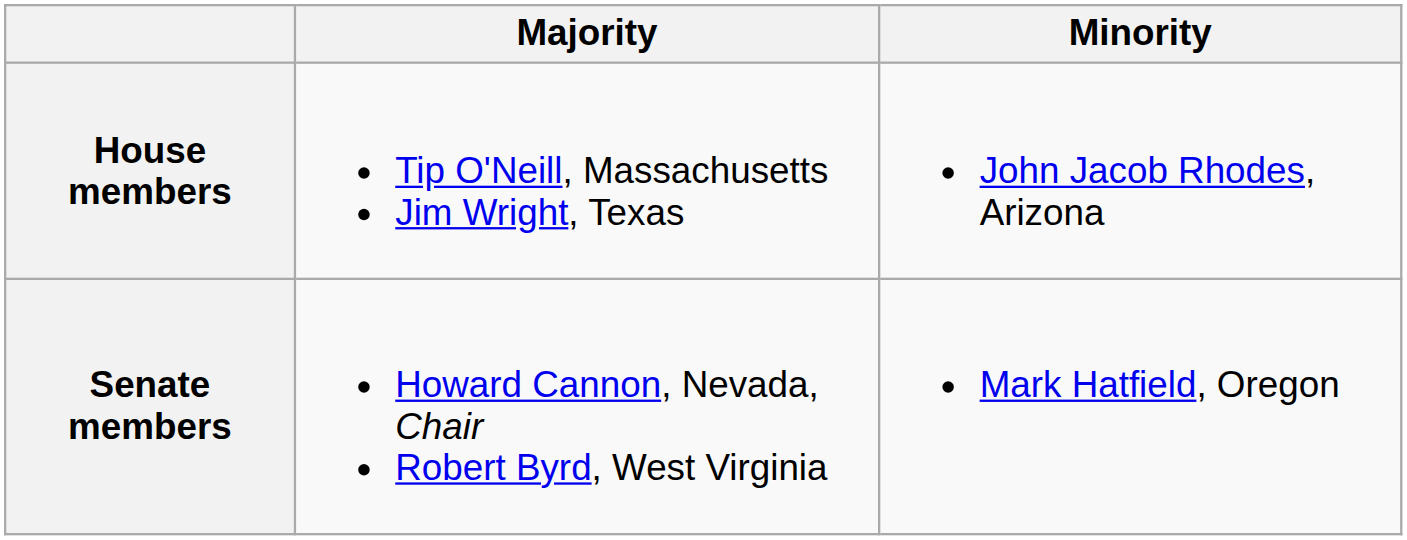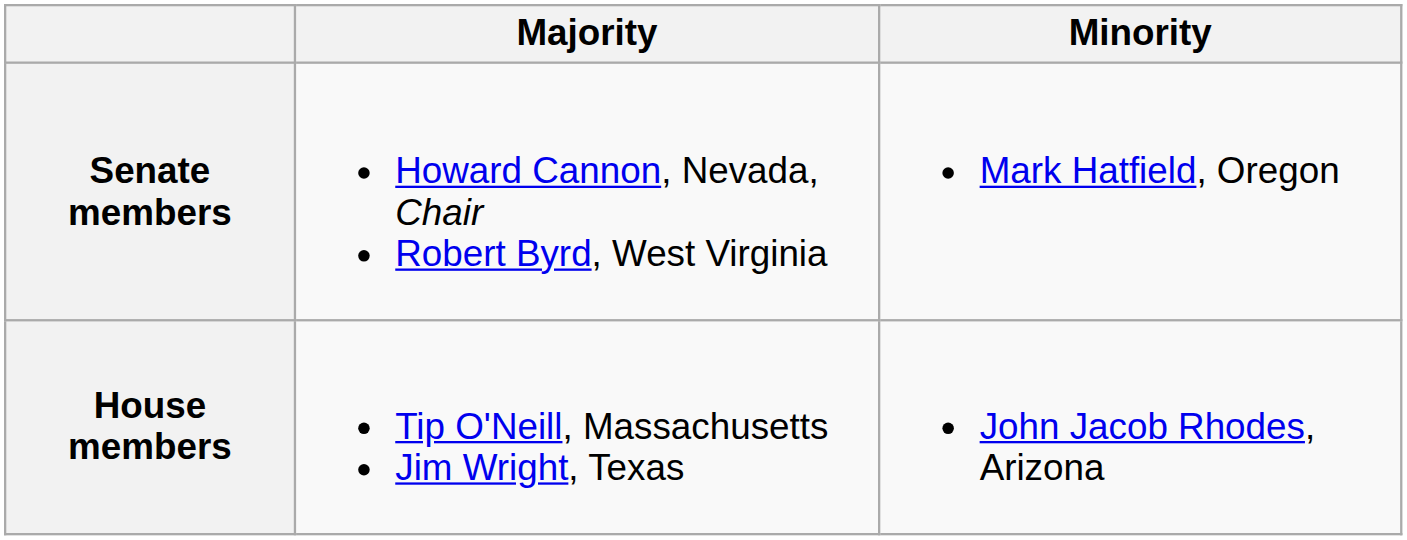 <table class=wikitable>
 <tr>
 <th></th>
 <th>Majority</th>
 <th>Minority</th>
 </tr>
 <tr>
+<th>Senate members</th>
+<td valign="top" ><br><ul><li><a href='#'>Howard Cannon</a>, Nevada, <em>Chair</em></li><li><a href='#'>Robert Byrd</a>, West Virginia</li></ul></td>
+<td valign="top" ><br><ul><li><a href='#'>Mark Hatfield</a>, Oregon</li></ul></td>
+</tr>
+<tr>
 <th>House members</th>
 <td valign="top" ><br><ul><li><a href='#'>Tip O'Neill</a>, Massachusetts</li><li><a href='#'>Jim Wright</a>, Texas</li></ul></td>
 <td valign="top" ><br><ul><li><a href='#'>John Jacob Rhodes</a>, Arizona</li></ul></td>
 </tr>
-<tr>
-<th>Senate members</th>
-<td valign="top" ><br><ul><li><a href='#'>Howard Cannon</a>, Nevada, <em>Chair</em></li><li><a href='#'>Robert Byrd</a>, West Virginia</li></ul></td>
-<td valign="top" ><br><ul><li><a href='#'>Mark Hatfield</a>, Oregon</li></ul></td>
-</tr>
 </table>
